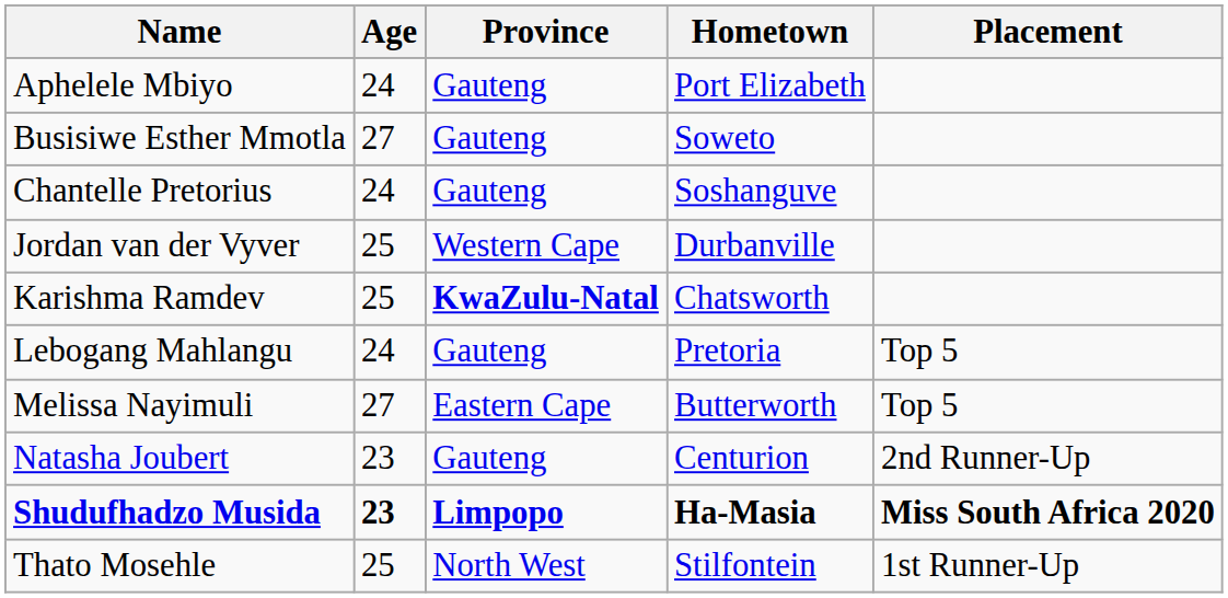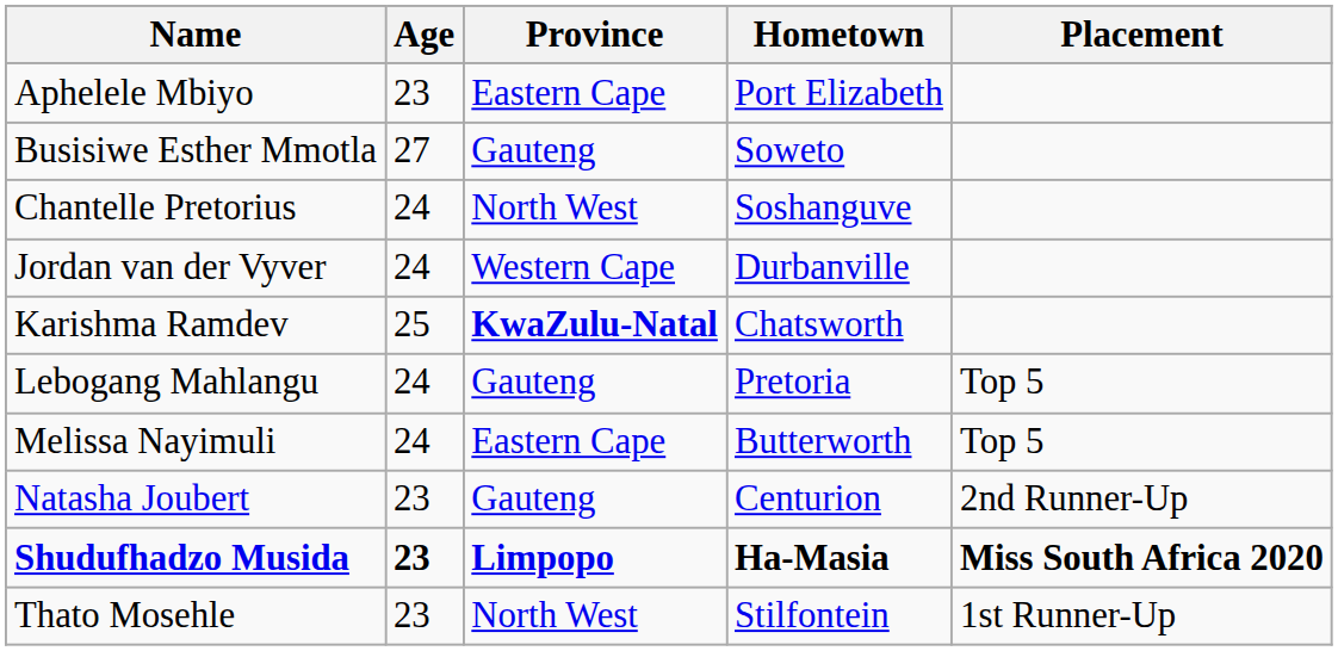 <table class="wikitable sortable">
 <tr>
 <th>Name</th>
 <th>Age</th>
 <th>Province</th>
 <th>Hometown</th>
 <th>Placement</th>
 </tr>
 <tr>
 <td>Aphelele Mbiyo</td>
-<td>24</td>
-<td><a href='#'>Gauteng</a></td>
+<td>23</td>
+<td><a href='#'>Eastern Cape</a></td>
 <td><a href='#'>Port Elizabeth</a></td>
 <td></td>
 </tr>
 <tr>
 <td>Busisiwe Esther Mmotla</td>
 <td>27</td>
 <td><a href='#'>Gauteng</a></td>
 <td><a href='#'>Soweto</a></td>
 <td></td>
 </tr>
 <tr>
 <td>Chantelle Pretorius</td>
 <td>24</td>
-<td><a href='#'>Gauteng</a></td>
+<td><a href='#'>North West</a></td>
 <td><a href='#'>Soshanguve</a></td>
 <td></td>
 </tr>
 <tr>
 <td>Jordan van der Vyver</td>
-<td>25</td>
+<td>24</td>
 <td><a href='#'>Western Cape</a></td>
 <td><a href='#'>Durbanville</a></td>
 <td></td>
 </tr>
 <tr>
 <td>Karishma Ramdev</td>
 <td>25</td>
 <td><strong><a href='#'>KwaZulu-Natal</a></strong></td>
 <td><a href='#'>Chatsworth</a></td>
 <td></td>
 </tr>
 <tr>
 <td>Lebogang Mahlangu</td>
 <td>24</td>
 <td><a href='#'>Gauteng</a></td>
 <td><a href='#'>Pretoria</a></td>
 <td>Top 5</td>
 </tr>
 <tr>
 <td>Melissa Nayimuli</td>
-<td>27</td>
+<td>24</td>
 <td><a href='#'>Eastern Cape</a></td>
 <td><a href='#'>Butterworth</a></td>
 <td>Top 5</td>
 </tr>
 <tr>
 <td><a href='#'>Natasha Joubert</a></td>
 <td>23</td>
 <td><a href='#'>Gauteng</a></td>
 <td><a href='#'>Centurion</a></td>
 <td>2nd Runner-Up</td>
 </tr>
 <tr>
 <td><strong><a href='#'>Shudufhadzo Musida</a></strong></td>
 <td><strong>23</strong></td>
 <td><strong><a href='#'>Limpopo</a></strong></td>
 <td><strong>Ha-Masia</strong></td>
 <td><strong>Miss South Africa 2020</strong></td>
 </tr>
 <tr>
 <td>Thato Mosehle</td>
-<td>25</td>
+<td>23</td>
 <td><a href='#'>North West</a></td>
 <td><a href='#'>Stilfontein</a></td>
 <td>1st Runner-Up</td>
 </tr>
 </table>
